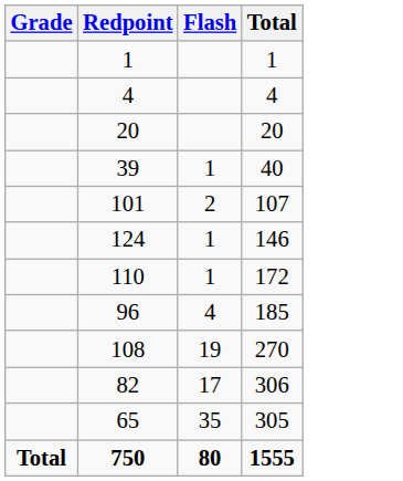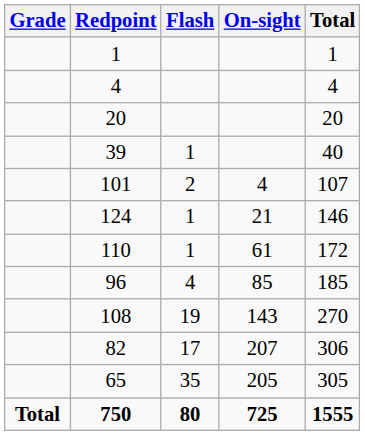 <table class="wikitable" style="text-align:center;">
 <tr>
 <th><a href='#'>Grade</a></th>
 <th><a href='#'>Redpoint</a></th>
 <th><a href='#'>Flash</a></th>
+<th><a href='#'>On-sight</a></th>
 <th>Total</th>
 </tr>
 <tr>
 <td></td>
 <td>1</td>
+<td></td>
 <td></td>
 <td>1</td>
 </tr>
 <tr>
 <td></td>
 <td>4</td>
 <td></td>
+<td></td>
 <td>4</td>
 </tr>
 <tr>
 <td></td>
 <td>20</td>
+<td></td>
 <td></td>
 <td>20</td>
 </tr>
 <tr>
 <td></td>
 <td>39</td>
 <td>1</td>
+<td></td>
 <td>40</td>
 </tr>
 <tr>
 <td></td>
 <td>101</td>
 <td>2</td>
+<td>4</td>
 <td>107</td>
 </tr>
 <tr>
 <td></td>
 <td>124</td>
 <td>1</td>
+<td>21</td>
 <td>146</td>
 </tr>
 <tr>
 <td></td>
 <td>110</td>
 <td>1</td>
+<td>61</td>
 <td>172</td>
 </tr>
 <tr>
 <td></td>
 <td>96</td>
 <td>4</td>
+<td>85</td>
 <td>185</td>
 </tr>
 <tr>
 <td></td>
 <td>108</td>
 <td>19</td>
+<td>143</td>
 <td>270</td>
 </tr>
 <tr>
 <td></td>
 <td>82</td>
 <td>17</td>
+<td>207</td>
 <td>306</td>
 </tr>
 <tr>
 <td></td>
 <td>65</td>
 <td>35</td>
+<td>205</td>
 <td>305</td>
 </tr>
 <tr>
 <td><strong>Total</strong></td>
 <td><strong>750</strong></td>
 <td><strong>80</strong></td>
+<td><strong>725</strong></td>
 <td><strong>1555</strong></td>
 </tr>
 </table>
